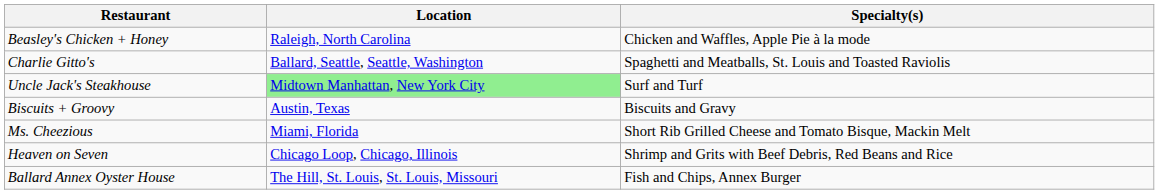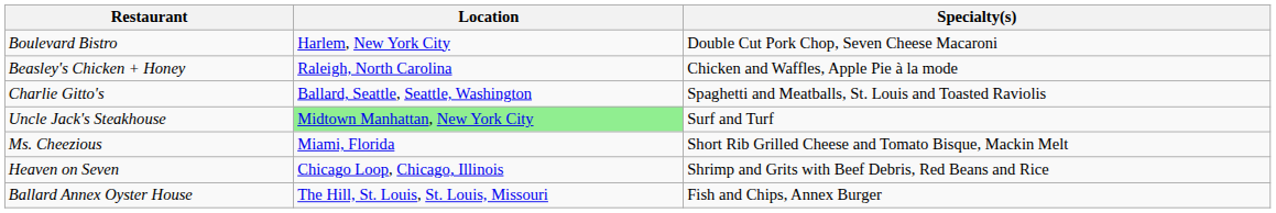 <table class="wikitable" style="width:100%;">
 <tr>
 <th>Restaurant</th>
 <th>Location</th>
 <th>Specialty(s)</th>
+</tr>
+<tr>
+<td><em>Boulevard Bistro</em></td>
+<td><a href='#'>Harlem</a>, <a href='#'>New York City</a></td>
+<td>Double Cut Pork Chop, Seven Cheese Macaroni</td>
 </tr>
 <tr>
 <td><em>Beasley's Chicken + Honey</em></td>
 <td><a href='#'>Raleigh, North Carolina</a></td>
 <td>Chicken and Waffles, Apple Pie à la mode</td>
 </tr>
 <tr>
 <td><em>Charlie Gitto's</em></td>
 <td><a href='#'>Ballard, Seattle</a>, <a href='#'>Seattle, Washington</a></td>
 <td>Spaghetti and Meatballs, St. Louis and Toasted Raviolis</td>
 </tr>
 <tr>
 <td><em>Uncle Jack's Steakhouse</em></td>
 <td style="background: lightgreen;"><a href='#'>Midtown Manhattan</a>, <a href='#'>New York City</a></td>
 <td>Surf and Turf</td>
 </tr>
 <tr>
-<td><em>Biscuits + Groovy</em></td>
-<td><a href='#'>Austin, Texas</a></td>
-<td>Biscuits and Gravy</td>
-</tr>
-<tr>
 <td><em>Ms. Cheezious</em></td>
 <td><a href='#'>Miami, Florida</a></td>
 <td>Short Rib Grilled Cheese and Tomato Bisque, Mackin Melt</td>
 </tr>
 <tr>
 <td><em>Heaven on Seven</em></td>
 <td><a href='#'>Chicago Loop</a>, <a href='#'>Chicago, Illinois</a></td>
 <td>Shrimp and Grits with Beef Debris, Red Beans and Rice</td>
 </tr>
 <tr>
 <td><em>Ballard Annex Oyster House</em></td>
 <td><a href='#'>The Hill, St. Louis</a>, <a href='#'>St. Louis, Missouri</a></td>
 <td>Fish and Chips, Annex Burger</td>
 </tr>
 </table>
